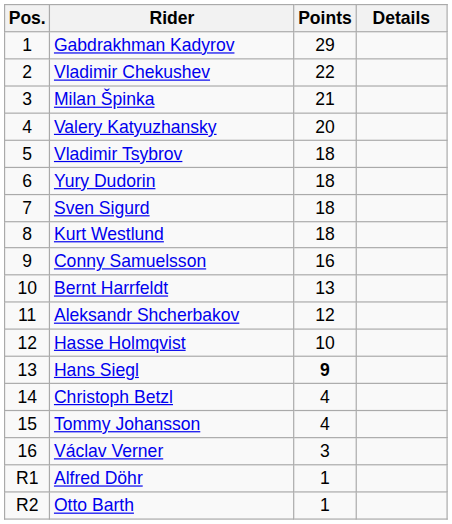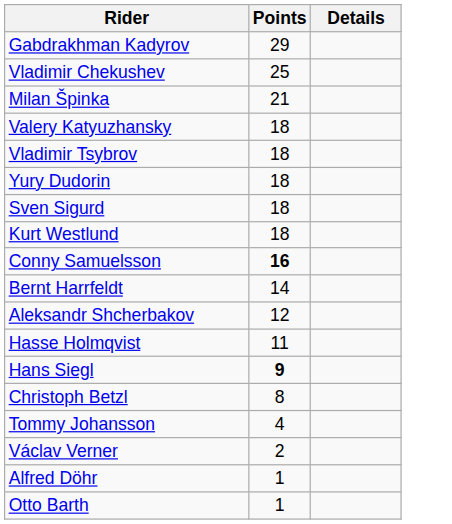 <table class=wikitable style="font-size:93%;">
 <tr>
-<th width=25px>Pos.</th>
 <th width=200px>Rider</th>
 <th width=40px>Points</th>
 <th width=70px>Details</th>
 </tr>
 <tr align=center >
-<td>1</td>
 <td align=left> <a href='#'>Gabdrakhman Kadyrov</a></td>
 <td>29</td>
 <td></td>
 </tr>
 <tr align=center >
-<td>2</td>
 <td align=left> <a href='#'>Vladimir Chekushev</a></td>
-<td>22</td>
+<td>25</td>
 <td></td>
 </tr>
 <tr align=center >
-<td>3</td>
 <td align=left> <a href='#'>Milan Špinka</a></td>
 <td>21</td>
 <td></td>
 </tr>
 <tr align=center >
-<td>4</td>
 <td align=left> <a href='#'>Valery Katyuzhansky</a></td>
-<td>20</td>
+<td>18</td>
 <td></td>
 </tr>
 <tr align=center >
-<td>5</td>
 <td align=left> <a href='#'>Vladimir Tsybrov</a></td>
 <td>18</td>
 <td></td>
 </tr>
 <tr align=center>
-<td>6</td>
 <td align=left> <a href='#'>Yury Dudorin</a></td>
 <td>18</td>
 <td></td>
 </tr>
 <tr align=center>
-<td>7</td>
 <td align=left>  <a href='#'>Sven Sigurd</a></td>
 <td>18</td>
 <td></td>
 </tr>
 <tr align=center>
-<td>8</td>
 <td align=left>  <a href='#'>Kurt Westlund</a></td>
 <td>18</td>
 <td></td>
 </tr>
 <tr align=center>
-<td>9</td>
 <td align=left>  <a href='#'>Conny Samuelsson</a></td>
-<td>16</td>
+<td><strong>16</strong></td>
 <td></td>
 </tr>
 <tr align=center>
-<td>10</td>
 <td align=left> <a href='#'>Bernt Harrfeldt</a></td>
-<td>13</td>
+<td>14</td>
 <td></td>
 </tr>
 <tr align=center>
-<td>11</td>
 <td align=left> <a href='#'>Aleksandr Shcherbakov</a></td>
 <td>12</td>
 <td></td>
 </tr>
 <tr align=center>
-<td>12</td>
 <td align=left> <a href='#'>Hasse Holmqvist</a></td>
-<td>10</td>
+<td>11</td>
 <td></td>
 </tr>
 <tr align=center>
-<td>13</td>
 <td align=left> <a href='#'>Hans Siegl</a></td>
 <td><strong>9</strong></td>
 <td></td>
 </tr>
 <tr align=center>
-<td>14</td>
 <td align=left> <a href='#'>Christoph Betzl</a></td>
-<td>4</td>
+<td>8</td>
 <td></td>
 </tr>
 <tr align=center>
-<td>15</td>
 <td align=left> <a href='#'>Tommy Johansson</a></td>
 <td>4</td>
 <td></td>
 </tr>
 <tr align=center>
-<td>16</td>
 <td align=left> <a href='#'>Václav Verner</a></td>
-<td>3</td>
+<td>2</td>
 <td></td>
 </tr>
 <tr align=center>
-<td>R1</td>
 <td align=left>  <a href='#'>Alfred Döhr</a></td>
 <td>1</td>
 <td></td>
 </tr>
 <tr align=center>
-<td>R2</td>
 <td align=left>  <a href='#'>Otto Barth</a></td>
 <td>1</td>
 <td></td>
 </tr>
 </table>
